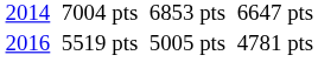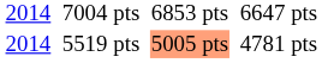 <table>
 <tr>
 <td><a href='#'>2014</a></td>
 <td></td>
 <td>7004 pts</td>
 <td></td>
 <td>6853 pts</td>
 <td></td>
 <td>6647 pts</td>
 </tr>
 <tr>
-<td><a href='#'>2016</a></td>
+<td><a href='#'>2014</a></td>
 <td></td>
 <td>5519 pts</td>
 <td></td>
-<td>5005 pts</td>
+<td style="background: lightsalmon;">5005 pts</td>
 <td></td>
 <td>4781 pts</td>
 </tr>
 </table>
